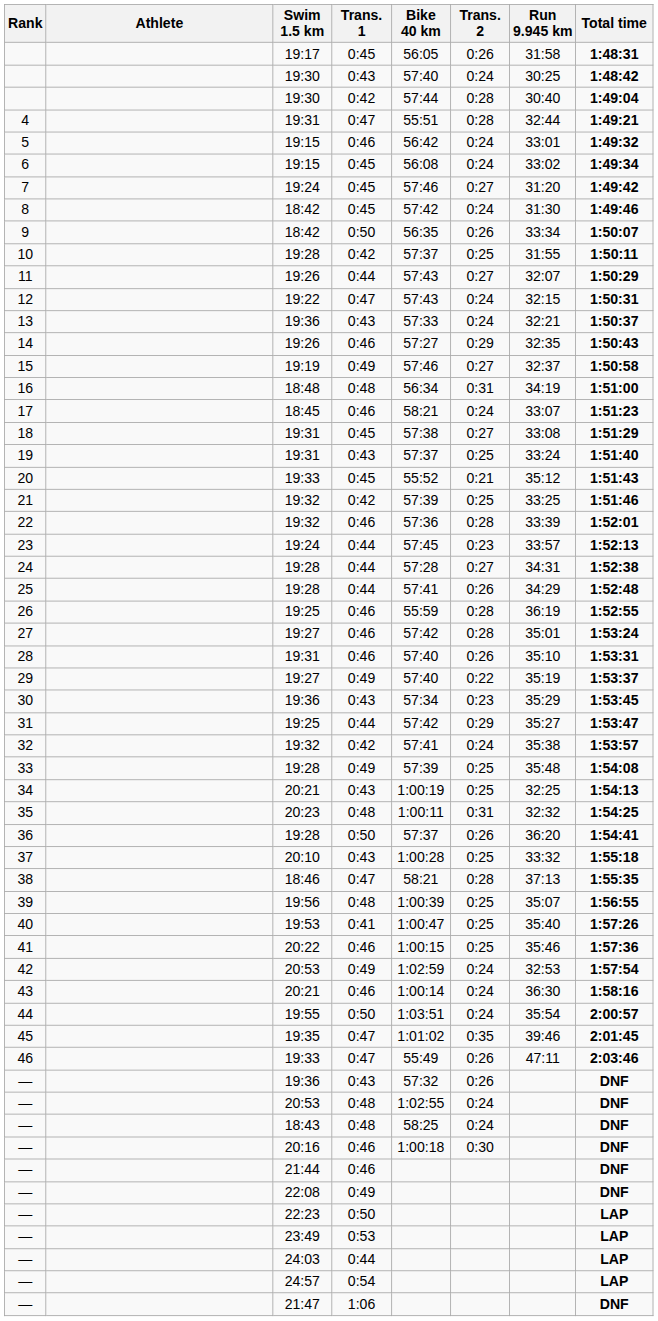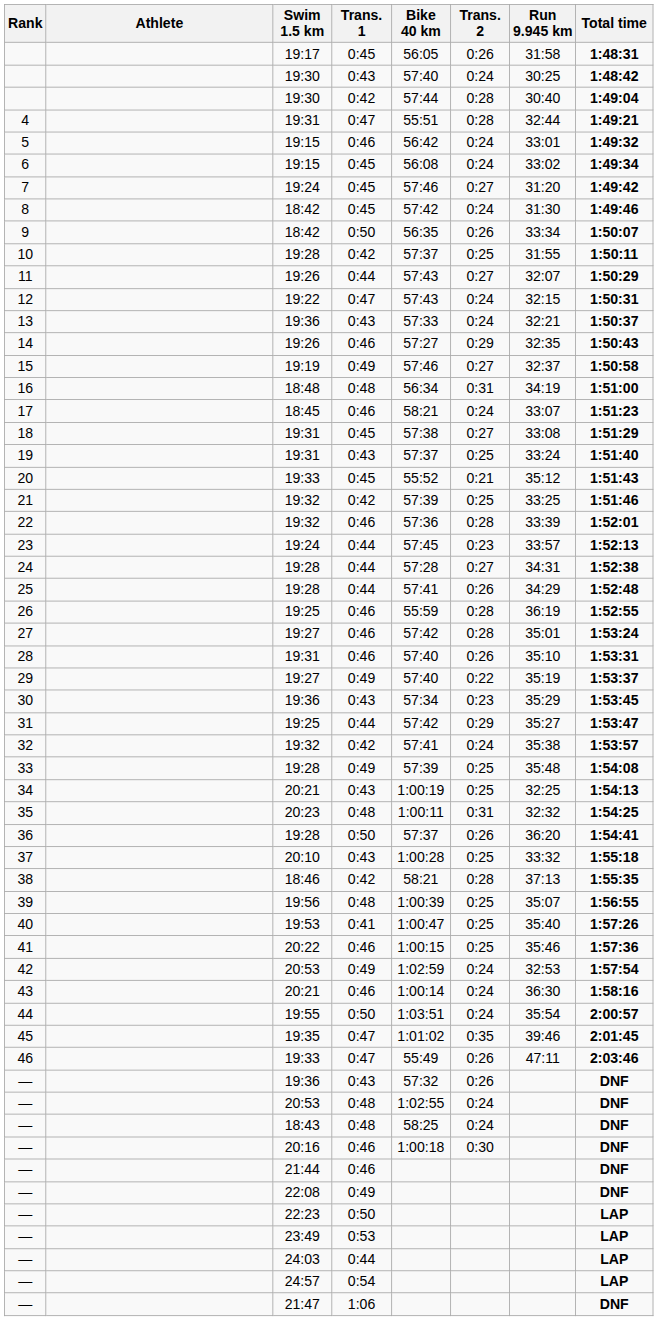 <table class=wikitable style="text-align:center">
 <tr>
 <th width=40>Rank</th>
 <th width=250>Athlete</th>
 <th width=60>Swim<br>1.5 km</th>
 <th width=60>Trans. 1</th>
 <th width=60>Bike<br>40 km</th>
 <th width=60>Trans. 2</th>
 <th width=60>Run<br>9.945 km</th>
 <th width=80>Total time</th>
 </tr>
 <tr>
 <td></td>
 <td align=left></td>
 <td>19:17</td>
 <td>0:45</td>
 <td>56:05</td>
 <td>0:26</td>
 <td>31:58</td>
 <td><strong>1:48:31</strong></td>
 </tr>
 <tr>
 <td></td>
 <td align=left></td>
 <td>19:30</td>
 <td>0:43</td>
 <td>57:40</td>
 <td>0:24</td>
 <td>30:25</td>
 <td><strong>1:48:42</strong></td>
 </tr>
 <tr>
 <td></td>
 <td align=left></td>
 <td>19:30</td>
 <td>0:42</td>
 <td>57:44</td>
 <td>0:28</td>
 <td>30:40</td>
 <td><strong>1:49:04</strong></td>
 </tr>
 <tr>
 <td>4</td>
 <td align=left></td>
 <td>19:31</td>
 <td>0:47</td>
 <td>55:51</td>
 <td>0:28</td>
 <td>32:44</td>
 <td><strong>1:49:21</strong></td>
 </tr>
 <tr>
 <td>5</td>
 <td align=left></td>
 <td>19:15</td>
 <td>0:46</td>
 <td>56:42</td>
 <td>0:24</td>
 <td>33:01</td>
 <td><strong>1:49:32</strong></td>
 </tr>
 <tr>
 <td>6</td>
 <td align=left></td>
 <td>19:15</td>
 <td>0:45</td>
 <td>56:08</td>
 <td>0:24</td>
 <td>33:02</td>
 <td><strong>1:49:34</strong></td>
 </tr>
 <tr>
 <td>7</td>
 <td align=left></td>
 <td>19:24</td>
 <td>0:45</td>
 <td>57:46</td>
 <td>0:27</td>
 <td>31:20</td>
 <td><strong>1:49:42</strong></td>
 </tr>
 <tr>
 <td>8</td>
 <td align=left></td>
 <td>18:42</td>
 <td>0:45</td>
 <td>57:42</td>
 <td>0:24</td>
 <td>31:30</td>
 <td><strong>1:49:46</strong></td>
 </tr>
 <tr>
 <td>9</td>
 <td align=left></td>
 <td>18:42</td>
 <td>0:50</td>
 <td>56:35</td>
 <td>0:26</td>
 <td>33:34</td>
 <td><strong>1:50:07</strong></td>
 </tr>
 <tr>
 <td>10</td>
 <td align=left></td>
 <td>19:28</td>
 <td>0:42</td>
 <td>57:37</td>
 <td>0:25</td>
 <td>31:55</td>
 <td><strong>1:50:11</strong></td>
 </tr>
 <tr>
 <td>11</td>
 <td align=left></td>
 <td>19:26</td>
 <td>0:44</td>
 <td>57:43</td>
 <td>0:27</td>
 <td>32:07</td>
 <td><strong>1:50:29</strong></td>
 </tr>
 <tr>
 <td>12</td>
 <td align=left></td>
 <td>19:22</td>
 <td>0:47</td>
 <td>57:43</td>
 <td>0:24</td>
 <td>32:15</td>
 <td><strong>1:50:31</strong></td>
 </tr>
 <tr>
 <td>13</td>
 <td align=left></td>
 <td>19:36</td>
 <td>0:43</td>
 <td>57:33</td>
 <td>0:24</td>
 <td>32:21</td>
 <td><strong>1:50:37</strong></td>
 </tr>
 <tr>
 <td>14</td>
 <td align=left></td>
 <td>19:26</td>
 <td>0:46</td>
 <td>57:27</td>
 <td>0:29</td>
 <td>32:35</td>
 <td><strong>1:50:43</strong></td>
 </tr>
 <tr>
 <td>15</td>
 <td align=left></td>
 <td>19:19</td>
 <td>0:49</td>
 <td>57:46</td>
 <td>0:27</td>
 <td>32:37</td>
 <td><strong>1:50:58</strong></td>
 </tr>
 <tr>
 <td>16</td>
 <td align=left></td>
 <td>18:48</td>
 <td>0:48</td>
 <td>56:34</td>
 <td>0:31</td>
 <td>34:19</td>
 <td><strong>1:51:00</strong></td>
 </tr>
 <tr>
 <td>17</td>
 <td align=left></td>
 <td>18:45</td>
 <td>0:46</td>
 <td>58:21</td>
 <td>0:24</td>
 <td>33:07</td>
 <td><strong>1:51:23</strong></td>
 </tr>
 <tr>
 <td>18</td>
 <td align=left></td>
 <td>19:31</td>
 <td>0:45</td>
 <td>57:38</td>
 <td>0:27</td>
 <td>33:08</td>
 <td><strong>1:51:29</strong></td>
 </tr>
 <tr>
 <td>19</td>
 <td align=left></td>
 <td>19:31</td>
 <td>0:43</td>
 <td>57:37</td>
 <td>0:25</td>
 <td>33:24</td>
 <td><strong>1:51:40</strong></td>
 </tr>
 <tr>
 <td>20</td>
 <td align=left></td>
 <td>19:33</td>
 <td>0:45</td>
 <td>55:52</td>
 <td>0:21</td>
 <td>35:12</td>
 <td><strong>1:51:43</strong></td>
 </tr>
 <tr>
 <td>21</td>
 <td align=left></td>
 <td>19:32</td>
 <td>0:42</td>
 <td>57:39</td>
 <td>0:25</td>
 <td>33:25</td>
 <td><strong>1:51:46</strong></td>
 </tr>
 <tr>
 <td>22</td>
 <td align=left></td>
 <td>19:32</td>
 <td>0:46</td>
 <td>57:36</td>
 <td>0:28</td>
 <td>33:39</td>
 <td><strong>1:52:01</strong></td>
 </tr>
 <tr>
 <td>23</td>
 <td align=left></td>
 <td>19:24</td>
 <td>0:44</td>
 <td>57:45</td>
 <td>0:23</td>
 <td>33:57</td>
 <td><strong>1:52:13</strong></td>
 </tr>
 <tr>
 <td>24</td>
 <td align=left></td>
 <td>19:28</td>
 <td>0:44</td>
 <td>57:28</td>
 <td>0:27</td>
 <td>34:31</td>
 <td><strong>1:52:38</strong></td>
 </tr>
 <tr>
 <td>25</td>
 <td align=left></td>
 <td>19:28</td>
 <td>0:44</td>
 <td>57:41</td>
 <td>0:26</td>
 <td>34:29</td>
 <td><strong>1:52:48</strong></td>
 </tr>
 <tr>
 <td>26</td>
 <td align=left></td>
 <td>19:25</td>
 <td>0:46</td>
 <td>55:59</td>
 <td>0:28</td>
 <td>36:19</td>
 <td><strong>1:52:55</strong></td>
 </tr>
 <tr>
 <td>27</td>
 <td align=left></td>
 <td>19:27</td>
 <td>0:46</td>
 <td>57:42</td>
 <td>0:28</td>
 <td>35:01</td>
 <td><strong>1:53:24</strong></td>
 </tr>
 <tr>
 <td>28</td>
 <td align=left></td>
 <td>19:31</td>
 <td>0:46</td>
 <td>57:40</td>
 <td>0:26</td>
 <td>35:10</td>
 <td><strong>1:53:31</strong></td>
 </tr>
 <tr>
 <td>29</td>
 <td align=left></td>
 <td>19:27</td>
 <td>0:49</td>
 <td>57:40</td>
 <td>0:22</td>
 <td>35:19</td>
 <td><strong>1:53:37</strong></td>
 </tr>
 <tr>
 <td>30</td>
 <td align=left></td>
 <td>19:36</td>
 <td>0:43</td>
 <td>57:34</td>
 <td>0:23</td>
 <td>35:29</td>
 <td><strong>1:53:45</strong></td>
 </tr>
 <tr>
 <td>31</td>
 <td align=left></td>
 <td>19:25</td>
 <td>0:44</td>
 <td>57:42</td>
 <td>0:29</td>
 <td>35:27</td>
 <td><strong>1:53:47</strong></td>
 </tr>
 <tr>
 <td>32</td>
 <td align=left></td>
 <td>19:32</td>
 <td>0:42</td>
 <td>57:41</td>
 <td>0:24</td>
 <td>35:38</td>
 <td><strong>1:53:57</strong></td>
 </tr>
 <tr>
 <td>33</td>
 <td align=left></td>
 <td>19:28</td>
 <td>0:49</td>
 <td>57:39</td>
 <td>0:25</td>
 <td>35:48</td>
 <td><strong>1:54:08</strong></td>
 </tr>
 <tr>
 <td>34</td>
 <td align=left></td>
 <td>20:21</td>
 <td>0:43</td>
 <td>1:00:19</td>
 <td>0:25</td>
 <td>32:25</td>
 <td><strong>1:54:13</strong></td>
 </tr>
 <tr>
 <td>35</td>
 <td align=left></td>
 <td>20:23</td>
 <td>0:48</td>
 <td>1:00:11</td>
 <td>0:31</td>
 <td>32:32</td>
 <td><strong>1:54:25</strong></td>
 </tr>
 <tr>
 <td>36</td>
 <td align=left></td>
 <td>19:28</td>
 <td>0:50</td>
 <td>57:37</td>
 <td>0:26</td>
 <td>36:20</td>
 <td><strong>1:54:41</strong></td>
 </tr>
 <tr>
 <td>37</td>
 <td align=left></td>
 <td>20:10</td>
 <td>0:43</td>
 <td>1:00:28</td>
 <td>0:25</td>
 <td>33:32</td>
 <td><strong>1:55:18</strong></td>
 </tr>
 <tr>
 <td>38</td>
 <td align=left></td>
 <td>18:46</td>
-<td>0:47</td>
+<td>0:42</td>
 <td>58:21</td>
 <td>0:28</td>
 <td>37:13</td>
 <td><strong>1:55:35</strong></td>
 </tr>
 <tr>
 <td>39</td>
 <td align=left></td>
 <td>19:56</td>
 <td>0:48</td>
 <td>1:00:39</td>
 <td>0:25</td>
 <td>35:07</td>
 <td><strong>1:56:55</strong></td>
 </tr>
 <tr>
 <td>40</td>
 <td align=left></td>
 <td>19:53</td>
 <td>0:41</td>
 <td>1:00:47</td>
 <td>0:25</td>
 <td>35:40</td>
 <td><strong>1:57:26</strong></td>
 </tr>
 <tr>
 <td>41</td>
 <td align=left></td>
 <td>20:22</td>
 <td>0:46</td>
 <td>1:00:15</td>
 <td>0:25</td>
 <td>35:46</td>
 <td><strong>1:57:36</strong></td>
 </tr>
 <tr>
 <td>42</td>
 <td align=left></td>
 <td>20:53</td>
 <td>0:49</td>
 <td>1:02:59</td>
 <td>0:24</td>
 <td>32:53</td>
 <td><strong>1:57:54</strong></td>
 </tr>
 <tr>
 <td>43</td>
 <td align=left></td>
 <td>20:21</td>
 <td>0:46</td>
 <td>1:00:14</td>
 <td>0:24</td>
 <td>36:30</td>
 <td><strong>1:58:16</strong></td>
 </tr>
 <tr>
 <td>44</td>
 <td align=left></td>
 <td>19:55</td>
 <td>0:50</td>
 <td>1:03:51</td>
 <td>0:24</td>
 <td>35:54</td>
 <td><strong>2:00:57</strong></td>
 </tr>
 <tr>
 <td>45</td>
 <td align=left></td>
 <td>19:35</td>
 <td>0:47</td>
 <td>1:01:02</td>
 <td>0:35</td>
 <td>39:46</td>
 <td><strong>2:01:45</strong></td>
 </tr>
 <tr>
 <td>46</td>
 <td align=left></td>
 <td>19:33</td>
 <td>0:47</td>
 <td>55:49</td>
 <td>0:26</td>
 <td>47:11</td>
 <td><strong>2:03:46</strong></td>
 </tr>
 <tr>
 <td>—</td>
 <td align=left></td>
 <td>19:36</td>
 <td>0:43</td>
 <td>57:32</td>
 <td>0:26</td>
 <td></td>
 <td><strong>DNF</strong></td>
 </tr>
 <tr>
 <td>—</td>
 <td align=left></td>
 <td>20:53</td>
 <td>0:48</td>
 <td>1:02:55</td>
 <td>0:24</td>
 <td></td>
 <td><strong>DNF</strong></td>
 </tr>
 <tr>
 <td>—</td>
 <td align=left></td>
 <td>18:43</td>
 <td>0:48</td>
 <td>58:25</td>
 <td>0:24</td>
 <td></td>
 <td><strong>DNF</strong></td>
 </tr>
 <tr>
 <td>—</td>
 <td align=left></td>
 <td>20:16</td>
 <td>0:46</td>
 <td>1:00:18</td>
 <td>0:30</td>
 <td></td>
 <td><strong>DNF</strong></td>
 </tr>
 <tr>
 <td>—</td>
 <td align=left></td>
 <td>21:44</td>
 <td>0:46</td>
 <td></td>
 <td></td>
 <td></td>
 <td><strong>DNF</strong></td>
 </tr>
 <tr>
 <td>—</td>
 <td align=left></td>
 <td>22:08</td>
 <td>0:49</td>
 <td></td>
 <td></td>
 <td></td>
 <td><strong>DNF</strong></td>
 </tr>
 <tr>
 <td>—</td>
 <td align=left></td>
 <td>22:23</td>
 <td>0:50</td>
 <td></td>
 <td></td>
 <td></td>
 <td><strong>LAP</strong></td>
 </tr>
 <tr>
 <td>—</td>
 <td align=left></td>
 <td>23:49</td>
 <td>0:53</td>
 <td></td>
 <td></td>
 <td></td>
 <td><strong>LAP</strong></td>
 </tr>
 <tr>
 <td>—</td>
 <td align=left></td>
 <td>24:03</td>
 <td>0:44</td>
 <td></td>
 <td></td>
 <td></td>
 <td><strong>LAP</strong></td>
 </tr>
 <tr>
 <td>—</td>
 <td align=left></td>
 <td>24:57</td>
 <td>0:54</td>
 <td></td>
 <td></td>
 <td></td>
 <td><strong>LAP</strong></td>
 </tr>
 <tr>
 <td>—</td>
 <td align=left></td>
 <td>21:47</td>
 <td>1:06</td>
 <td></td>
 <td></td>
 <td></td>
 <td><strong>DNF</strong></td>
 </tr>
 </table>
